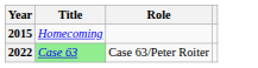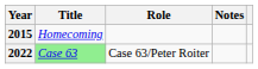 <table class="wikitable sortable plainrowheaders">
 <tr>
 <th scope="col">Year</th>
 <th scope="col">Title</th>
 <th scope="col">Role</th>
+<th scope="col" class="unsortable">Notes</th>
 <th scope="col" class="unsortable"></th>
 </tr>
 <tr>
 <th scope="row">2015</th>
 <td><em><a href='#'>Homecoming</a></em></td>
+<td></td>
 <td></td>
 <td style="text-align:center;"></td>
 </tr>
 <tr>
 <th scope="row">2022</th>
 <td style="background: lightgreen;"><em><a href='#'>Case 63</a></em></td>
 <td>Case 63/Peter Roiter</td>
+<td></td>
 <td style="text-align:center;"></td>
 </tr>
 </table>
